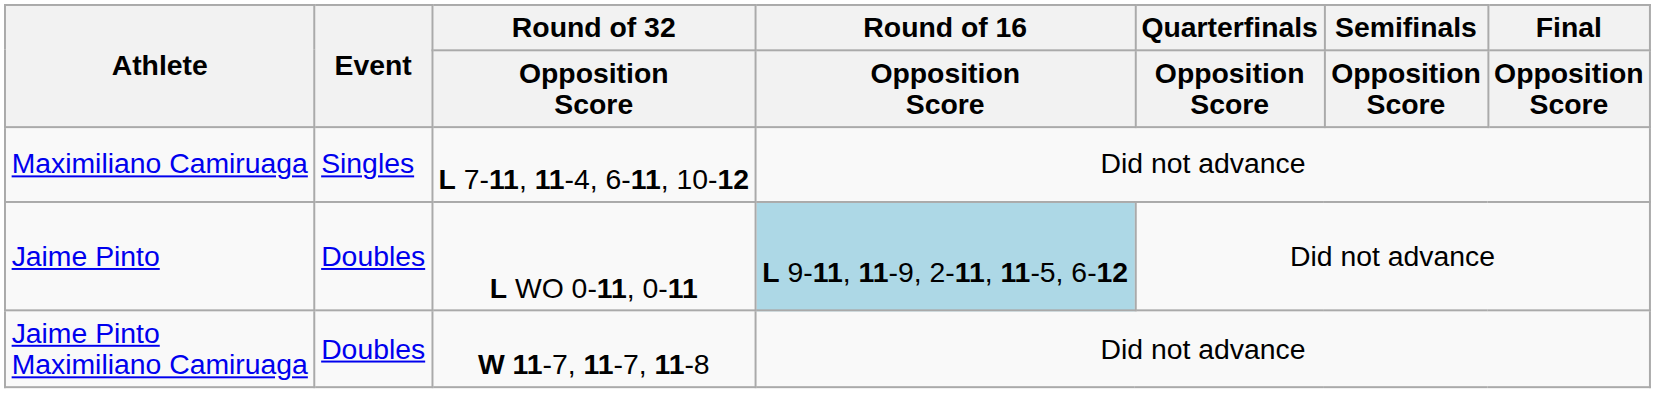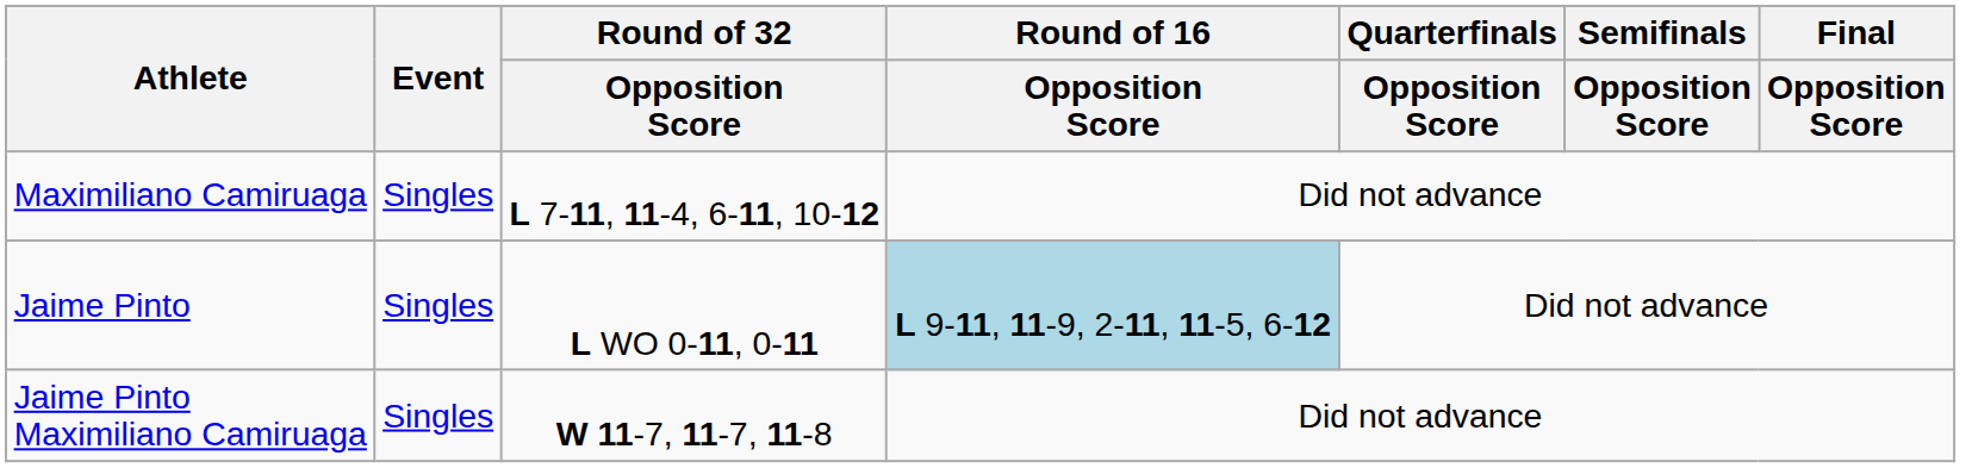 <table class="wikitable" border="1" style="font-size:90%">
 <tr>
 <th rowspan=2>Athlete</th>
 <th rowspan=2>Event</th>
 <th>Round of 32</th>
 <th>Round of 16</th>
 <th>Quarterfinals</th>
 <th>Semifinals</th>
 <th>Final</th>
 </tr>
 <tr>
 <th>Opposition<br>Score</th>
 <th>Opposition<br>Score</th>
 <th>Opposition<br>Score</th>
 <th>Opposition<br>Score</th>
 <th>Opposition<br>Score</th>
 </tr>
 <tr>
 <td><a href='#'>Maximiliano Camiruaga</a></td>
 <td><a href='#'>Singles</a></td>
 <td align=center><br><strong>L</strong> 7-<strong>11</strong>, <strong>11</strong>-4, 6-<strong>11</strong>, 10-<strong>12</strong></td>
 <td align=center colspan="7">Did not advance</td>
 </tr>
 <tr>
 <td><a href='#'>Jaime Pinto</a></td>
-<td><a href='#'>Doubles</a></td>
+<td><a href='#'>Singles</a></td>
 <td align=center><br><br><strong>L</strong> WO 0-<strong>11</strong>, 0-<strong>11</strong></td>
 <td align=center style="background: lightblue;"><br><strong>L</strong> 9-<strong>11</strong>, <strong>11</strong>-9, 2-<strong>11</strong>, <strong>11</strong>-5, 6-<strong>12</strong></td>
 <td align=center colspan="7">Did not advance</td>
 </tr>
 <tr>
 <td><a href='#'>Jaime Pinto</a><br><a href='#'>Maximiliano Camiruaga</a></td>
-<td><a href='#'>Doubles</a></td>
+<td><a href='#'>Singles</a></td>
 <td align=center><br><strong>W</strong> <strong>11</strong>-7, <strong>11</strong>-7, <strong>11</strong>-8</td>
 <td align=center colspan="7">Did not advance</td>
 </tr>
 </table>
